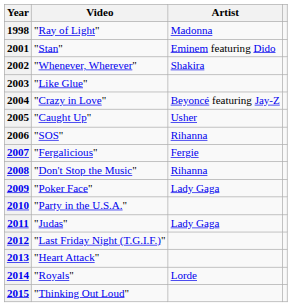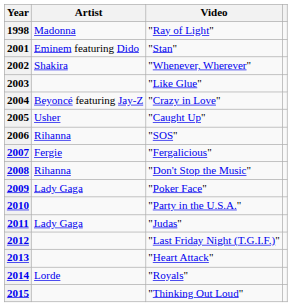 <table class="wikitable plainrowheaders sortable">
 <tr>
 <th scope="col">Year</th>
+<th scope="col">Artist</th>
 <th scope="col">Video</th>
-<th scope="col">Artist</th>
 <th scope="col" class="unsortable"></th>
 </tr>
 <tr>
 <th scope="row">1998</th>
+<td><a href='#'>Madonna</a></td>
 <td>"<a href='#'>Ray of Light</a>"</td>
-<td><a href='#'>Madonna</a></td>
 <td></td>
 </tr>
 <tr>
 <th scope="row">2001</th>
+<td><a href='#'>Eminem</a> featuring <a href='#'>Dido</a></td>
 <td>"<a href='#'>Stan</a>"</td>
-<td><a href='#'>Eminem</a> featuring <a href='#'>Dido</a></td>
 <td></td>
 </tr>
 <tr>
 <th scope="row">2002</th>
+<td><a href='#'>Shakira</a></td>
 <td>"<a href='#'>Whenever, Wherever</a>"</td>
-<td><a href='#'>Shakira</a></td>
 <td></td>
 </tr>
 <tr>
 <th scope="row">2003</th>
+<td></td>
 <td>"<a href='#'>Like Glue</a>"</td>
-<td></td>
 <td></td>
 </tr>
 <tr>
 <th scope="row">2004</th>
+<td><a href='#'>Beyoncé</a> featuring <a href='#'>Jay-Z</a></td>
 <td>"<a href='#'>Crazy in Love</a>"</td>
-<td><a href='#'>Beyoncé</a> featuring <a href='#'>Jay-Z</a></td>
 <td></td>
 </tr>
 <tr>
 <th scope="row">2005</th>
+<td><a href='#'>Usher</a></td>
 <td>"<a href='#'>Caught Up</a>"</td>
-<td><a href='#'>Usher</a></td>
 <td></td>
 </tr>
 <tr>
 <th scope="row">2006</th>
+<td><a href='#'>Rihanna</a></td>
 <td>"<a href='#'>SOS</a>"</td>
-<td><a href='#'>Rihanna</a></td>
 <td></td>
 </tr>
 <tr>
 <th scope="row"><a href='#'>2007</a></th>
+<td><a href='#'>Fergie</a></td>
 <td>"<a href='#'>Fergalicious</a>"</td>
-<td><a href='#'>Fergie</a></td>
 <td></td>
 </tr>
 <tr>
 <th scope="row"><a href='#'>2008</a></th>
+<td><a href='#'>Rihanna</a></td>
 <td>"<a href='#'>Don't Stop the Music</a>"</td>
-<td><a href='#'>Rihanna</a></td>
 <td></td>
 </tr>
 <tr>
 <th scope="row"><a href='#'>2009</a></th>
+<td><a href='#'>Lady Gaga</a></td>
 <td>"<a href='#'>Poker Face</a>"</td>
-<td><a href='#'>Lady Gaga</a></td>
 <td></td>
 </tr>
 <tr>
 <th scope="row"><a href='#'>2010</a></th>
+<td></td>
 <td>"<a href='#'>Party in the U.S.A.</a>"</td>
-<td></td>
 <td></td>
 </tr>
 <tr>
 <th scope="row"><a href='#'>2011</a></th>
+<td><a href='#'>Lady Gaga</a></td>
 <td>"<a href='#'>Judas</a>"</td>
-<td><a href='#'>Lady Gaga</a></td>
 <td></td>
 </tr>
 <tr>
 <th scope="row"><a href='#'>2012</a></th>
+<td></td>
 <td>"<a href='#'>Last Friday Night (T.G.I.F.)</a>"</td>
-<td></td>
 <td></td>
 </tr>
 <tr>
 <th scope="row"><a href='#'>2013</a></th>
+<td></td>
 <td>"<a href='#'>Heart Attack</a>"</td>
-<td></td>
 <td></td>
 </tr>
 <tr>
 <th scope="row"><a href='#'>2014</a></th>
+<td><a href='#'>Lorde</a></td>
 <td>"<a href='#'>Royals</a>"</td>
-<td><a href='#'>Lorde</a></td>
 <td></td>
 </tr>
 <tr>
 <th scope="row"><a href='#'>2015</a></th>
+<td></td>
 <td>"<a href='#'>Thinking Out Loud</a>"</td>
-<td></td>
 <td></td>
 </tr>
 </table>
